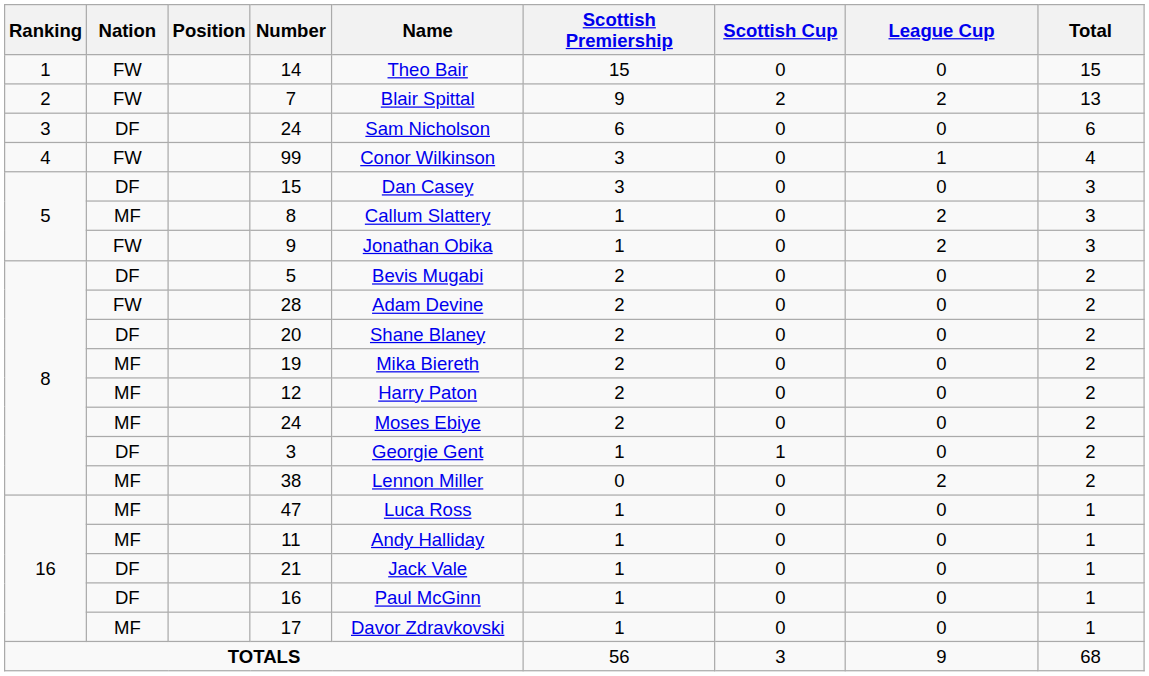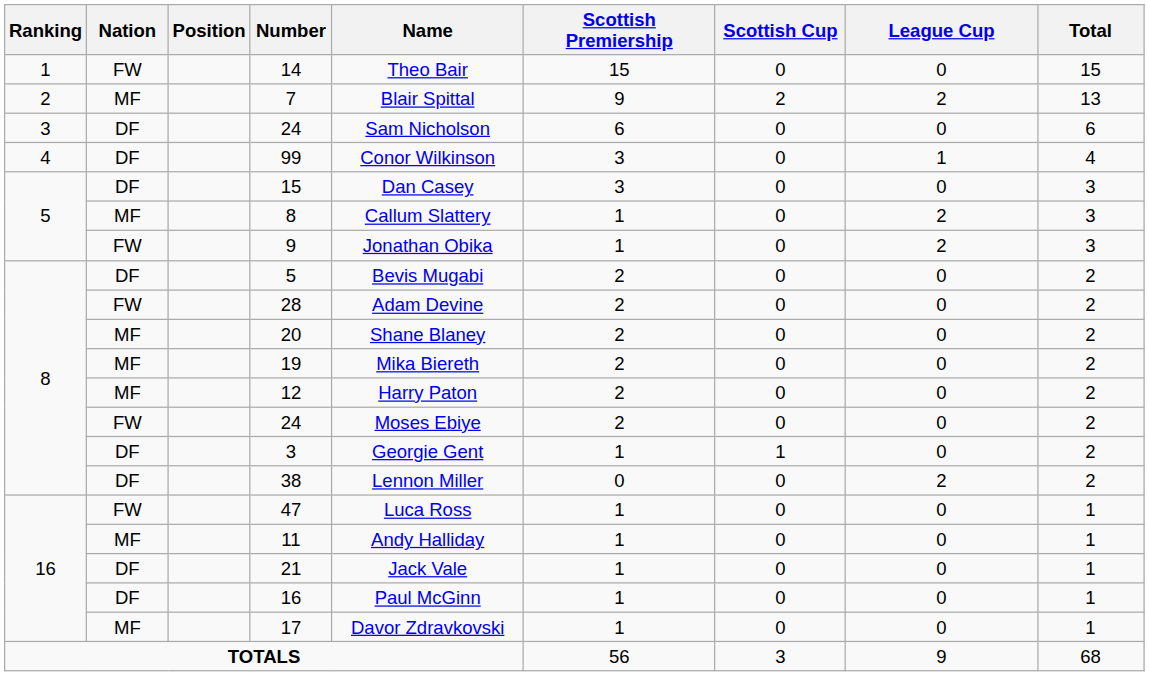 <table class="wikitable" style="font-size: 95%; text-align: center;">
 <tr>
 <th width=60>Ranking</th>
 <th width=60>Nation</th>
 <th width=60>Position</th>
 <th width=60>Number</th>
 <th width=150>Name</th>
 <th width=150><a href='#'>Scottish Premiership</a></th>
 <th width=100><a href='#'>Scottish Cup</a></th>
 <th width=150><a href='#'>League Cup</a></th>
 <th width=80>Total</th>
 </tr>
 <tr>
 <td>1</td>
 <td>FW</td>
 <td></td>
 <td>14</td>
 <td><a href='#'>Theo Bair</a></td>
 <td>15</td>
 <td>0</td>
 <td>0</td>
 <td>15</td>
 </tr>
 <tr>
 <td>2</td>
-<td>FW</td>
+<td>MF</td>
 <td></td>
 <td>7</td>
 <td><a href='#'>Blair Spittal</a></td>
 <td>9</td>
 <td>2</td>
 <td>2</td>
 <td>13</td>
 </tr>
 <tr>
 <td>3</td>
 <td>DF</td>
 <td></td>
 <td>24</td>
 <td><a href='#'>Sam Nicholson</a></td>
 <td>6</td>
 <td>0</td>
 <td>0</td>
 <td>6</td>
 </tr>
 <tr>
 <td>4</td>
-<td>FW</td>
+<td>DF</td>
 <td></td>
 <td>99</td>
 <td><a href='#'>Conor Wilkinson</a></td>
 <td>3</td>
 <td>0</td>
 <td>1</td>
 <td>4</td>
 </tr>
 <tr>
 <td rowspan="3">5</td>
 <td>DF</td>
 <td></td>
 <td>15</td>
 <td><a href='#'>Dan Casey</a></td>
 <td>3</td>
 <td>0</td>
 <td>0</td>
 <td>3</td>
 </tr>
 <tr>
 <td>MF</td>
 <td></td>
 <td>8</td>
 <td><a href='#'>Callum Slattery</a></td>
 <td>1</td>
 <td>0</td>
 <td>2</td>
 <td>3</td>
 </tr>
 <tr>
 <td>FW</td>
 <td></td>
 <td>9</td>
 <td><a href='#'>Jonathan Obika</a></td>
 <td>1</td>
 <td>0</td>
 <td>2</td>
 <td>3</td>
 </tr>
 <tr>
 <td rowspan="8">8</td>
 <td>DF</td>
 <td></td>
 <td>5</td>
 <td><a href='#'>Bevis Mugabi</a></td>
 <td>2</td>
 <td>0</td>
 <td>0</td>
 <td>2</td>
 </tr>
 <tr>
 <td>FW</td>
 <td></td>
 <td>28</td>
 <td><a href='#'>Adam Devine</a></td>
 <td>2</td>
 <td>0</td>
 <td>0</td>
 <td>2</td>
 </tr>
 <tr>
-<td>DF</td>
+<td>MF</td>
 <td></td>
 <td>20</td>
 <td><a href='#'>Shane Blaney</a></td>
 <td>2</td>
 <td>0</td>
 <td>0</td>
 <td>2</td>
 </tr>
 <tr>
 <td>MF</td>
 <td></td>
 <td>19</td>
 <td><a href='#'>Mika Biereth</a></td>
 <td>2</td>
 <td>0</td>
 <td>0</td>
 <td>2</td>
 </tr>
 <tr>
 <td>MF</td>
 <td></td>
 <td>12</td>
 <td><a href='#'>Harry Paton</a></td>
 <td>2</td>
 <td>0</td>
 <td>0</td>
 <td>2</td>
 </tr>
 <tr>
-<td>MF</td>
+<td>FW</td>
 <td></td>
 <td>24</td>
 <td><a href='#'>Moses Ebiye</a></td>
 <td>2</td>
 <td>0</td>
 <td>0</td>
 <td>2</td>
 </tr>
 <tr>
 <td>DF</td>
 <td></td>
 <td>3</td>
 <td><a href='#'>Georgie Gent</a></td>
 <td>1</td>
 <td>1</td>
 <td>0</td>
 <td>2</td>
 </tr>
 <tr>
-<td>MF</td>
+<td>DF</td>
 <td></td>
 <td>38</td>
 <td><a href='#'>Lennon Miller</a></td>
 <td>0</td>
 <td>0</td>
 <td>2</td>
 <td>2</td>
 </tr>
 <tr>
 <td rowspan="5">16</td>
-<td>MF</td>
+<td>FW</td>
 <td></td>
 <td>47</td>
 <td><a href='#'>Luca Ross</a></td>
 <td>1</td>
 <td>0</td>
 <td>0</td>
 <td>1</td>
 </tr>
 <tr>
 <td>MF</td>
 <td></td>
 <td>11</td>
 <td><a href='#'>Andy Halliday</a></td>
 <td>1</td>
 <td>0</td>
 <td>0</td>
 <td>1</td>
 </tr>
 <tr>
 <td>DF</td>
 <td></td>
 <td>21</td>
 <td><a href='#'>Jack Vale</a></td>
 <td>1</td>
 <td>0</td>
 <td>0</td>
 <td>1</td>
 </tr>
 <tr>
 <td>DF</td>
 <td></td>
 <td>16</td>
 <td><a href='#'>Paul McGinn</a></td>
 <td>1</td>
 <td>0</td>
 <td>0</td>
 <td>1</td>
 </tr>
 <tr>
 <td>MF</td>
 <td></td>
 <td>17</td>
 <td><a href='#'>Davor Zdravkovski</a></td>
 <td>1</td>
 <td>0</td>
 <td>0</td>
 <td>1</td>
 </tr>
 <tr>
 <td colspan="5"><strong>TOTALS</strong></td>
 <td>56</td>
 <td>3</td>
 <td>9</td>
 <td>68</td>
 </tr>
 </table>
